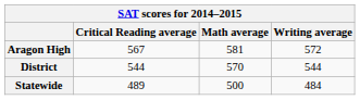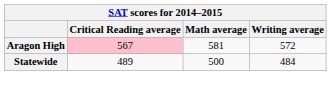 <table class="wikitable" style="text-align:center">
 <tr>
 <th colspan="4"><a href='#'>SAT</a> scores for 2014–2015 </th>
 </tr>
 <tr>
 <th></th>
 <th>Critical Reading average</th>
 <th>Math average</th>
 <th>Writing average</th>
 </tr>
 <tr>
 <th>Aragon High</th>
-<td>567</td>
+<td style="background: pink;">567</td>
 <td>581</td>
 <td>572</td>
-</tr>
-<tr>
-<th>District</th>
-<td>544</td>
-<td>570</td>
-<td>544</td>
 </tr>
 <tr>
 <th>Statewide</th>
 <td>489</td>
 <td>500</td>
 <td>484</td>
 </tr>
 </table>
